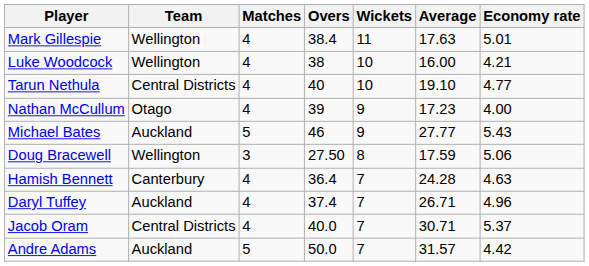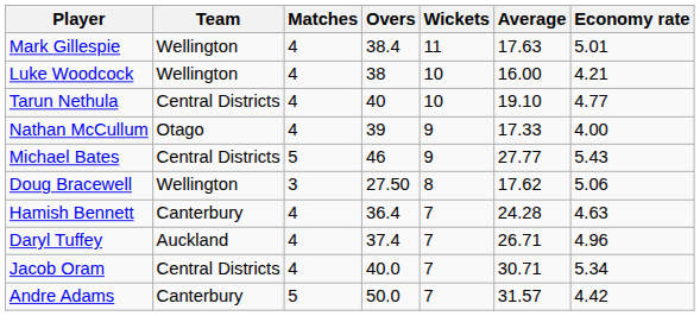 <table class="wikitable sortable">
 <tr>
 <th>Player</th>
 <th>Team</th>
 <th>Matches</th>
 <th>Overs</th>
 <th>Wickets</th>
 <th>Average</th>
 <th>Economy rate</th>
 </tr>
 <tr>
 <td><a href='#'>Mark Gillespie</a></td>
 <td>Wellington</td>
 <td>4</td>
 <td>38.4</td>
 <td>11</td>
 <td>17.63</td>
 <td>5.01</td>
 </tr>
 <tr>
 <td><a href='#'>Luke Woodcock</a></td>
 <td>Wellington</td>
 <td>4</td>
 <td>38</td>
 <td>10</td>
 <td>16.00</td>
 <td>4.21</td>
 </tr>
 <tr>
 <td><a href='#'>Tarun Nethula</a></td>
 <td>Central Districts</td>
 <td>4</td>
 <td>40</td>
 <td>10</td>
 <td>19.10</td>
 <td>4.77</td>
 </tr>
 <tr>
 <td><a href='#'>Nathan McCullum</a></td>
 <td>Otago</td>
 <td>4</td>
 <td>39</td>
 <td>9</td>
-<td>17.23</td>
+<td>17.33</td>
 <td>4.00</td>
 </tr>
 <tr>
 <td><a href='#'>Michael Bates</a></td>
-<td>Auckland</td>
+<td>Central Districts</td>
 <td>5</td>
 <td>46</td>
 <td>9</td>
 <td>27.77</td>
 <td>5.43</td>
 </tr>
 <tr>
 <td><a href='#'>Doug Bracewell</a></td>
 <td>Wellington</td>
 <td>3</td>
 <td>27.50</td>
 <td>8</td>
-<td>17.59</td>
+<td>17.62</td>
 <td>5.06</td>
 </tr>
 <tr>
 <td><a href='#'>Hamish Bennett</a></td>
 <td>Canterbury</td>
 <td>4</td>
 <td>36.4</td>
 <td>7</td>
 <td>24.28</td>
 <td>4.63</td>
 </tr>
 <tr>
 <td><a href='#'>Daryl Tuffey</a></td>
 <td>Auckland</td>
 <td>4</td>
 <td>37.4</td>
 <td>7</td>
 <td>26.71</td>
 <td>4.96</td>
 </tr>
 <tr>
 <td><a href='#'>Jacob Oram</a></td>
 <td>Central Districts</td>
 <td>4</td>
 <td>40.0</td>
 <td>7</td>
 <td>30.71</td>
-<td>5.37</td>
+<td>5.34</td>
 </tr>
 <tr>
 <td><a href='#'>Andre Adams</a></td>
-<td>Auckland</td>
+<td>Canterbury</td>
 <td>5</td>
 <td>50.0</td>
 <td>7</td>
 <td>31.57</td>
 <td>4.42</td>
 </tr>
 </table>
